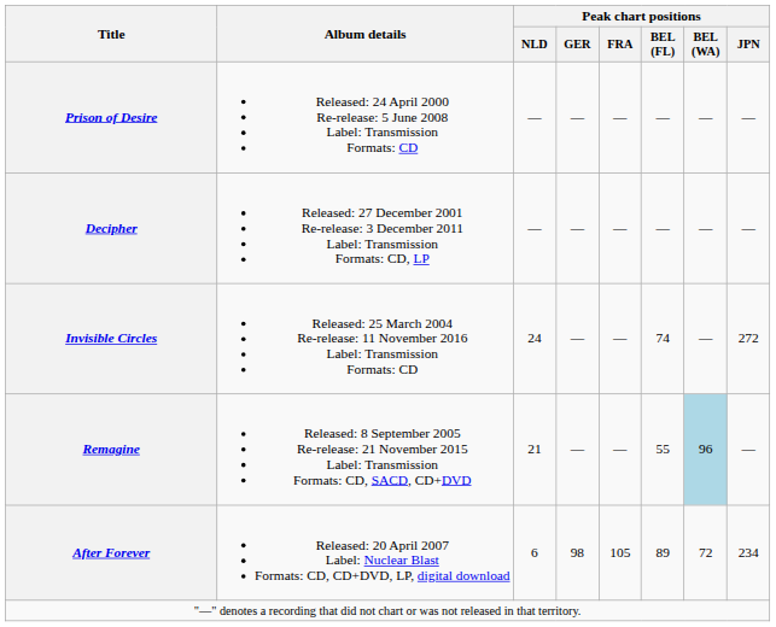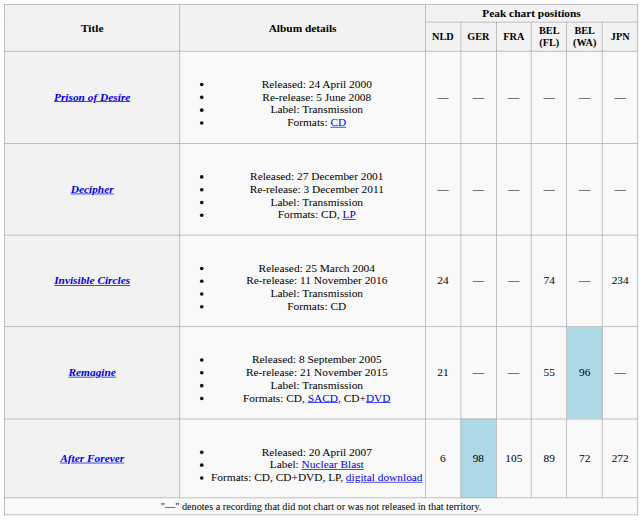 <table class="wikitable plainrowheaders" style="text-align:center;">
 <tr>
 <th scope="col" rowspan="2" style="width:15em;">Title</th>
 <th scope="col" rowspan="2">Album details</th>
 <th scope="col" colspan="6">Peak chart positions</th>
 </tr>
 <tr>
 <th scope="col" style="width:3em;font-size:90%;">NLD<br></th>
 <th scope="col" style="width:3em;font-size:90%;">GER<br></th>
 <th scope="col" style="width:3em;font-size:90%;">FRA<br></th>
 <th scope="col" style="width:3em;font-size:90%;">BEL (FL)<br></th>
 <th scope="col" style="width:3em;font-size:90%;">BEL (WA)<br></th>
 <th scope="col" style="width:3em;font-size:90%;">JPN<br></th>
 </tr>
 <tr>
 <th scope="row"><em><a href='#'>Prison of Desire</a></em></th>
 <td><br><ul><li>Released: 24 April 2000</li><li>Re-release: 5 June 2008</li><li>Label: Transmission</li><li>Formats: <a href='#'>CD</a></li></ul></td>
 <td>—</td>
 <td>—</td>
 <td>—</td>
 <td>—</td>
 <td>—</td>
 <td>—</td>
 </tr>
 <tr>
 <th scope="row"><em><a href='#'>Decipher</a></em></th>
 <td><br><ul><li>Released: 27 December 2001</li><li>Re-release: 3 December 2011</li><li>Label: Transmission</li><li>Formats: CD, <a href='#'>LP</a></li></ul></td>
 <td>—</td>
 <td>—</td>
 <td>—</td>
 <td>—</td>
 <td>—</td>
 <td>—</td>
 </tr>
 <tr>
 <th scope="row"><em><a href='#'>Invisible Circles</a></em></th>
 <td><br><ul><li>Released: 25 March 2004</li><li>Re-release: 11 November 2016</li><li>Label: Transmission</li><li>Formats: CD</li></ul></td>
 <td>24</td>
 <td>—</td>
 <td>—</td>
 <td>74</td>
 <td>—</td>
-<td>272</td>
+<td>234</td>
 </tr>
 <tr>
 <th scope="row"><em><a href='#'>Remagine</a></em></th>
 <td><br><ul><li>Released: 8 September 2005</li><li>Re-release: 21 November 2015</li><li>Label: Transmission</li><li>Formats: CD, <a href='#'>SACD</a>, CD+<a href='#'>DVD</a></li></ul></td>
 <td>21</td>
 <td>—</td>
 <td>—</td>
 <td>55</td>
 <td style="background: lightblue;">96</td>
 <td>—</td>
 </tr>
 <tr>
 <th scope="row"><em><a href='#'>After Forever</a></em></th>
 <td><br><ul><li>Released: 20 April 2007</li><li>Label: <a href='#'>Nuclear Blast</a></li><li>Formats: CD, CD+DVD, LP, <a href='#'>digital download</a></li></ul></td>
 <td>6</td>
-<td>98</td>
+<td style="background: lightblue;">98</td>
 <td>105</td>
 <td>89</td>
 <td>72</td>
-<td>234</td>
+<td>272</td>
 </tr>
 <tr>
 <td colspan="10" style="font-size:90%">"—" denotes a recording that did not chart or was not released in that territory.</td>
 </tr>
 </table>
